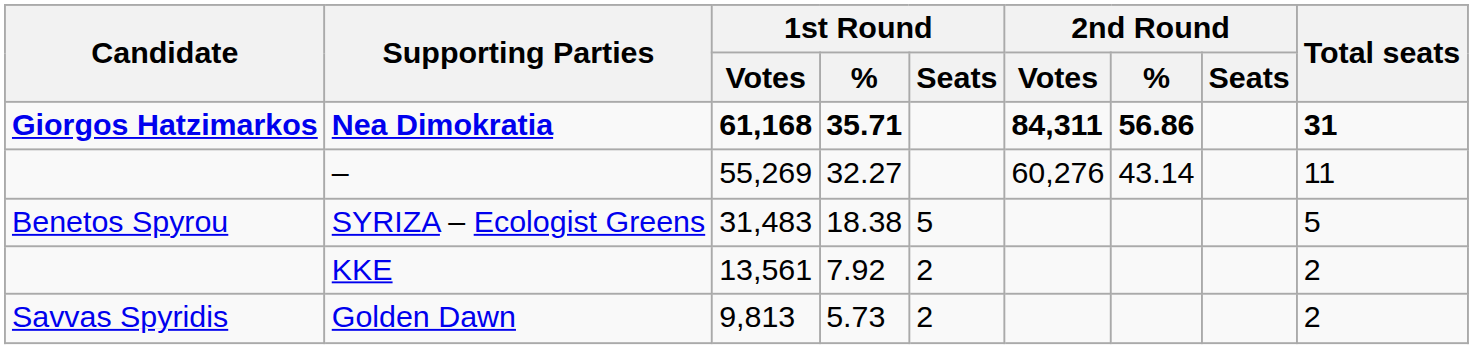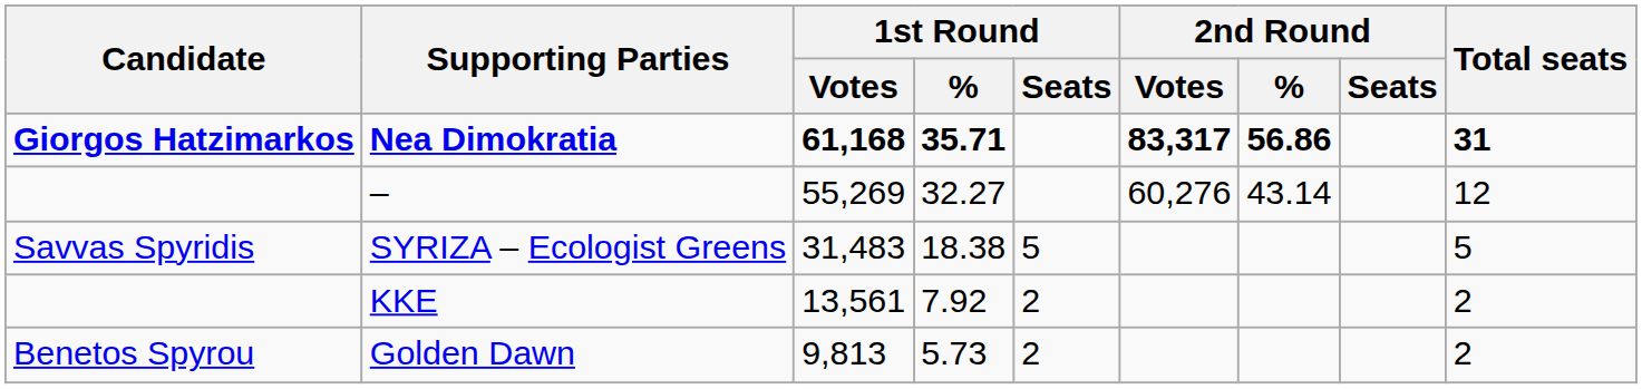 <table class=wikitable>
 <tr>
 <th rowspan=2>Candidate</th>
 <th rowspan=2>Supporting Parties</th>
 <th colspan=3>1st Round</th>
 <th colspan=3>2nd Round</th>
 <th rowspan=2>Total seats</th>
 </tr>
 <tr>
 <th>Votes</th>
 <th>%</th>
 <th>Seats</th>
 <th>Votes</th>
 <th>%</th>
 <th>Seats</th>
 </tr>
 <tr style="font-weight: bold">
 <td><a href='#'>Giorgos Hatzimarkos</a></td>
 <td><a href='#'>Nea Dimokratia</a></td>
 <td>61,168</td>
 <td>35.71</td>
 <td></td>
-<td>84,311</td>
+<td>83,317</td>
 <td>56.86</td>
 <td></td>
 <td>31</td>
 </tr>
 <tr>
 <td></td>
 <td>–</td>
 <td>55,269</td>
 <td>32.27</td>
 <td></td>
 <td>60,276</td>
 <td>43.14</td>
 <td></td>
-<td>11</td>
+<td>12</td>
 </tr>
 <tr>
-<td><a href='#'>Benetos Spyrou</a></td>
+<td><a href='#'>Savvas Spyridis</a></td>
 <td><a href='#'>SYRIZA</a> – <a href='#'>Ecologist Greens</a></td>
 <td>31,483</td>
 <td>18.38</td>
 <td>5</td>
 <td></td>
 <td></td>
 <td></td>
 <td>5</td>
 </tr>
 <tr>
 <td></td>
 <td><a href='#'>KKE</a></td>
 <td>13,561</td>
 <td>7.92</td>
 <td>2</td>
 <td></td>
 <td></td>
 <td></td>
 <td>2</td>
 </tr>
 <tr>
-<td><a href='#'>Savvas Spyridis</a></td>
+<td><a href='#'>Benetos Spyrou</a></td>
 <td><a href='#'>Golden Dawn</a></td>
 <td>9,813</td>
 <td>5.73</td>
 <td>2</td>
 <td></td>
 <td></td>
 <td></td>
 <td>2</td>
 </tr>
 </table>
